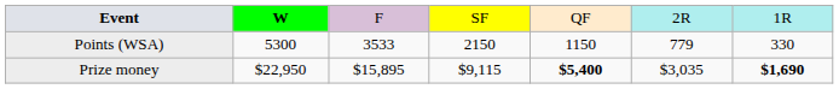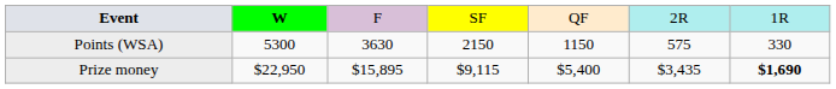 <table class=wikitable style=font-size:90%;text-align:center>
 <tr>
 <td width=200 colspan=1 bgcolor=#dfe2e9><strong>Event</strong></td>
 <td width=80 bgcolor=lime><strong>W</strong></td>
 <td width=85 bgcolor=#D8BFD8>F</td>
 <td width=85 bgcolor=#FFFF00>SF</td>
 <td width=85 bgcolor=#ffebcd>QF</td>
 <td width=85 bgcolor=#afeeee>2R</td>
 <td width=85 bgcolor=#afeeee>1R</td>
 </tr>
 <tr>
 <td bgcolor=#EDEDED>Points (WSA)</td>
 <td>5300</td>
-<td>3533</td>
+<td>3630</td>
 <td>2150</td>
 <td>1150</td>
-<td>779</td>
+<td>575</td>
 <td>330</td>
 </tr>
 <tr>
 <td bgcolor=#EDEDED>Prize money</td>
 <td>$22,950</td>
 <td>$15,895</td>
 <td>$9,115</td>
-<td><strong>$5,400</strong></td>
-<td>$3,035</td>
+<td>$5,400</td>
+<td>$3,435</td>
 <td><strong>$1,690</strong></td>
 </tr>
 </table>
